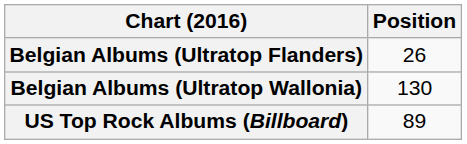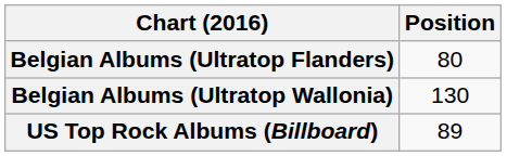 <table class="wikitable sortable plainrowheaders" style="text-align:center">
 <tr>
 <th scope="col">Chart (2016)</th>
 <th scope="col">Position</th>
 </tr>
 <tr>
 <th scope="row">Belgian Albums (Ultratop Flanders)</th>
-<td>26</td>
+<td>80</td>
 </tr>
 <tr>
 <th scope="row">Belgian Albums (Ultratop Wallonia)</th>
 <td>130</td>
 </tr>
 <tr>
 <th scope="row">US Top Rock Albums (<em>Billboard</em>)</th>
 <td>89</td>
 </tr>
 </table>
